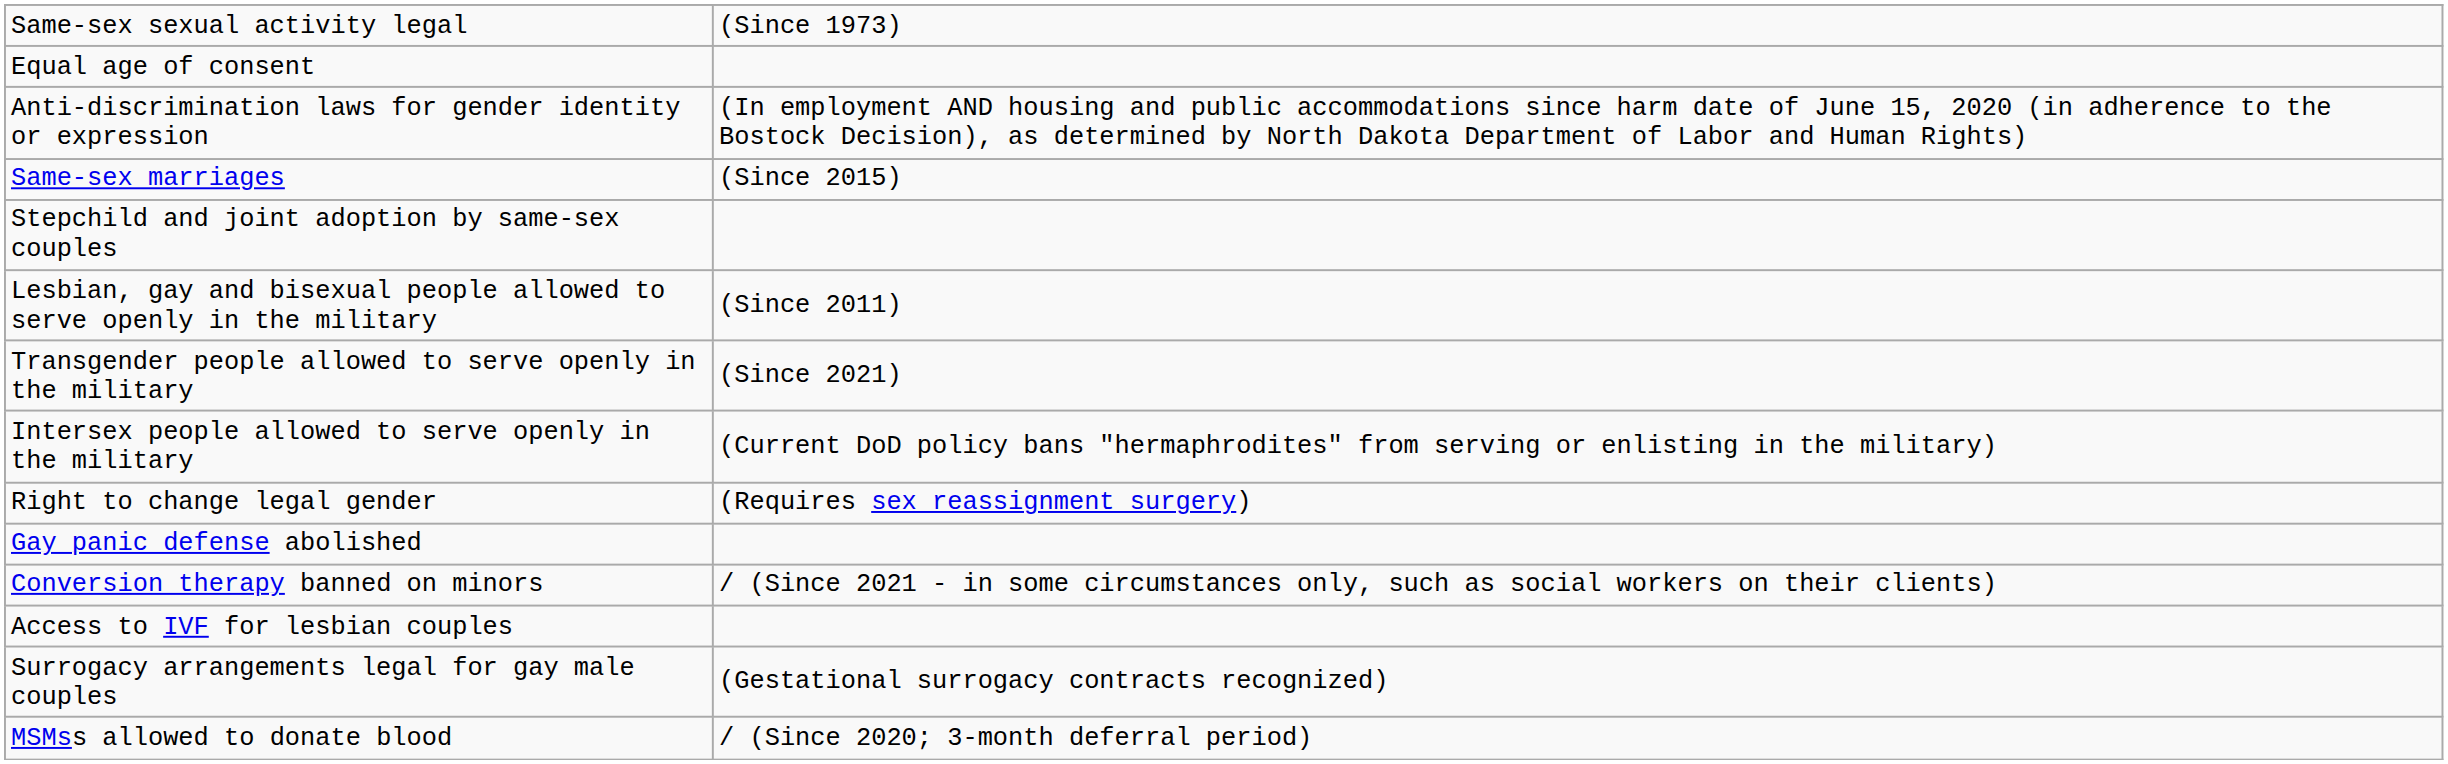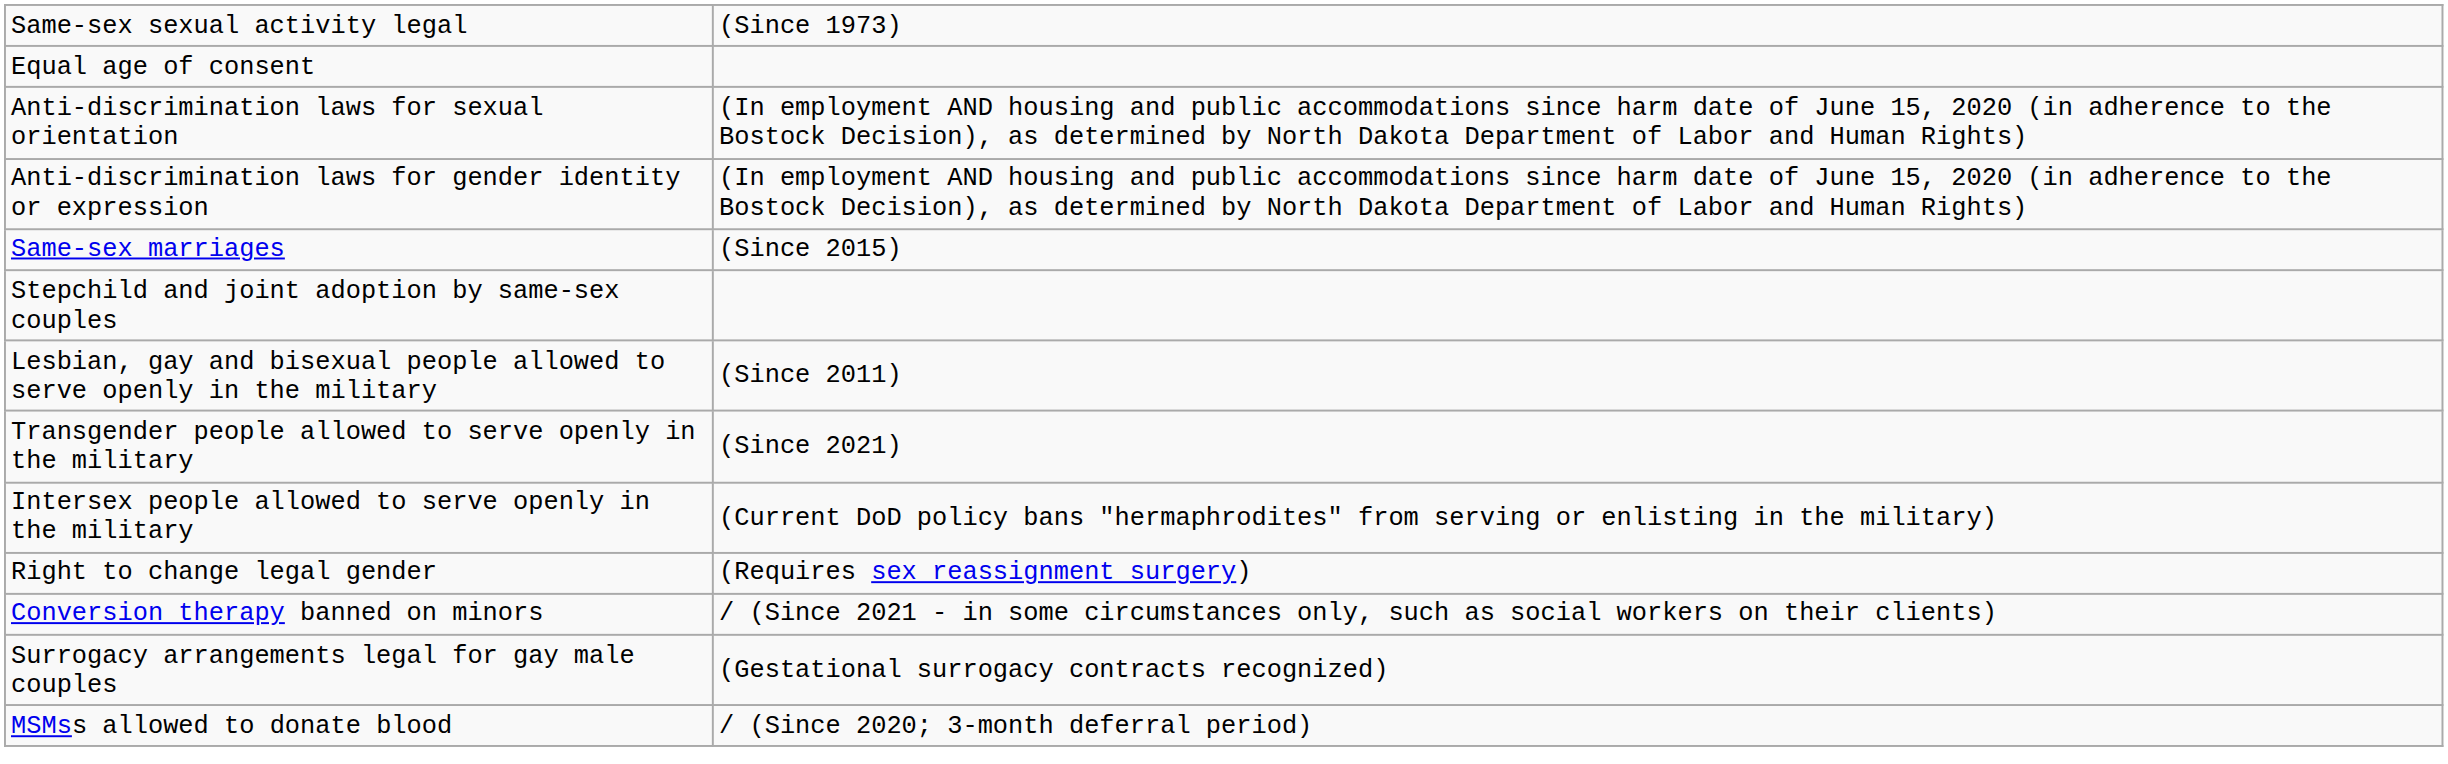 <table class="wikitable">
 <tr>
 <td>Same-sex sexual activity legal</td>
 <td> (Since 1973)</td>
 </tr>
 <tr>
 <td>Equal age of consent</td>
 <td></td>
+</tr>
+<tr>
+<td>Anti-discrimination laws for sexual orientation</td>
+<td> (In employment AND housing and public accommodations since harm date of June 15, 2020 (in adherence to the Bostock Decision), as determined by North Dakota Department of Labor and Human Rights)</td>
 </tr>
 <tr>
 <td>Anti-discrimination laws for gender identity or expression</td>
 <td> (In employment AND housing and public accommodations since harm date of June 15, 2020 (in adherence to the Bostock Decision), as determined by North Dakota Department of Labor and Human Rights)</td>
 </tr>
 <tr>
 <td><a href='#'>Same-sex marriages</a></td>
 <td> (Since 2015)</td>
 </tr>
 <tr>
 <td>Stepchild and joint adoption by same-sex couples</td>
 <td></td>
 </tr>
 <tr>
 <td>Lesbian, gay and bisexual people allowed to serve openly in the military</td>
 <td> (Since 2011)</td>
 </tr>
 <tr>
 <td>Transgender people allowed to serve openly in the military</td>
 <td> (Since 2021)</td>
 </tr>
 <tr>
 <td>Intersex people allowed to serve openly in the military</td>
 <td> (Current DoD policy bans "hermaphrodites" from serving or enlisting in the military)</td>
 </tr>
 <tr>
 <td>Right to change legal gender</td>
 <td> (Requires <a href='#'>sex reassignment surgery</a>)</td>
 </tr>
 <tr>
-<td><a href='#'>Gay panic defense</a> abolished</td>
-<td></td>
-</tr>
-<tr>
 <td><a href='#'>Conversion therapy</a> banned on minors</td>
 <td>/ (Since 2021 - in some circumstances only, such as social workers on their clients)</td>
-</tr>
-<tr>
-<td>Access to <a href='#'>IVF</a> for lesbian couples</td>
-<td></td>
 </tr>
 <tr>
 <td>Surrogacy arrangements legal for gay male couples</td>
 <td> (Gestational surrogacy contracts recognized)</td>
 </tr>
 <tr>
 <td><a href='#'>MSMs</a>s allowed to donate blood</td>
 <td>/ (Since 2020; 3-month deferral period)</td>
 </tr>
 </table>
